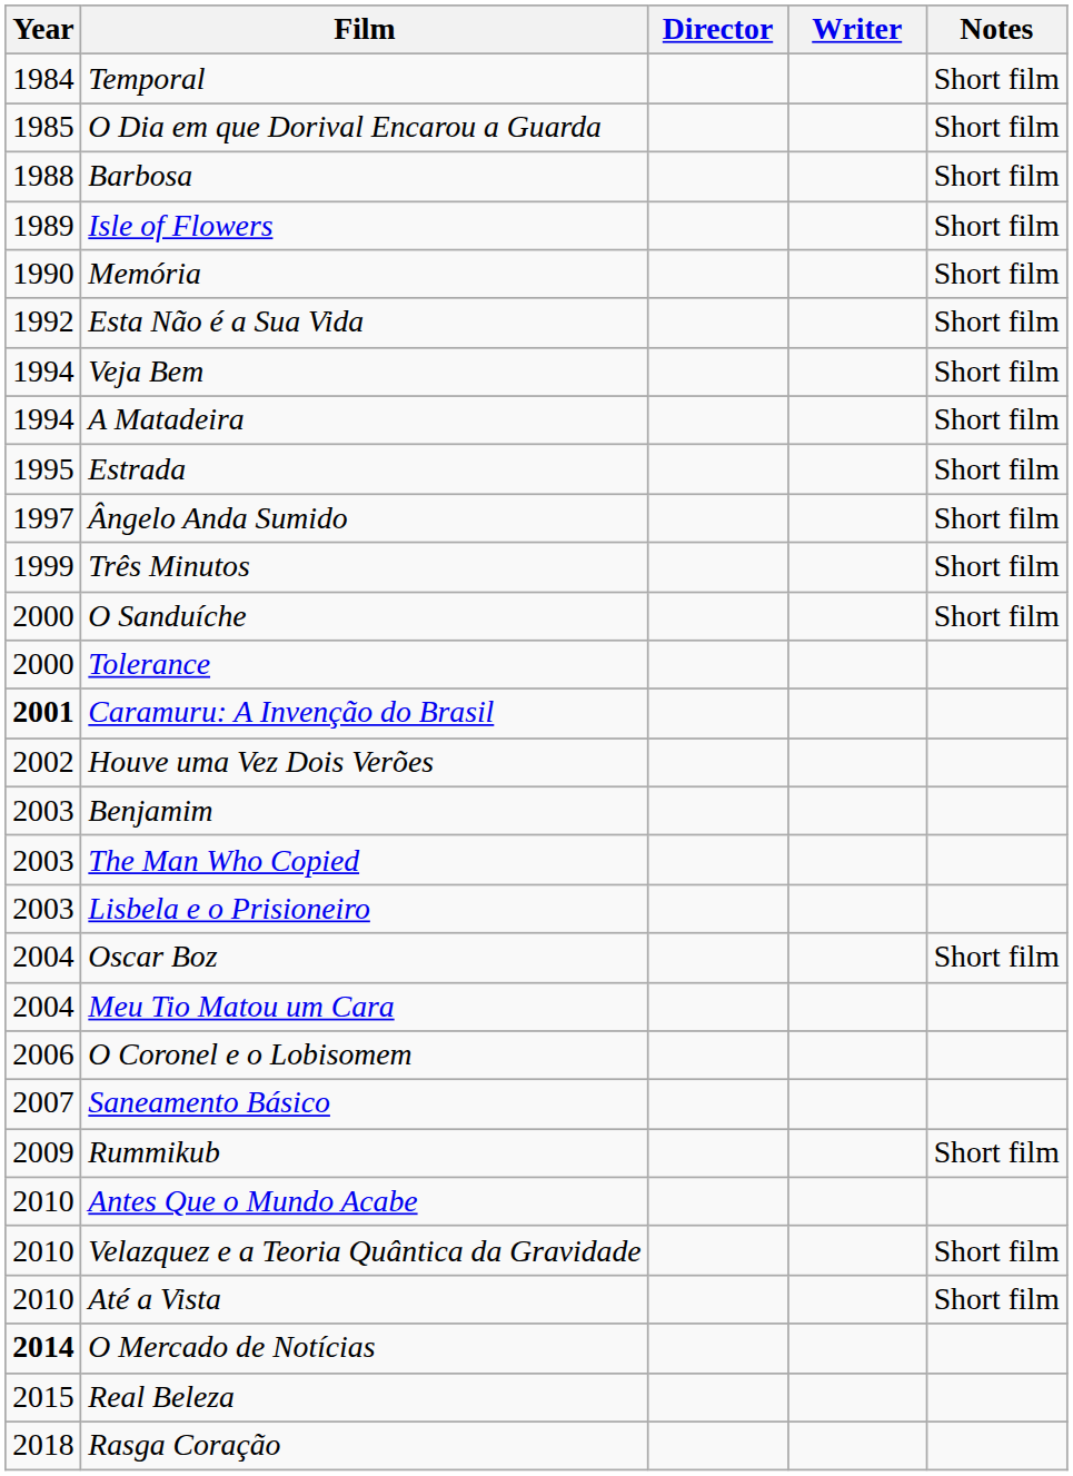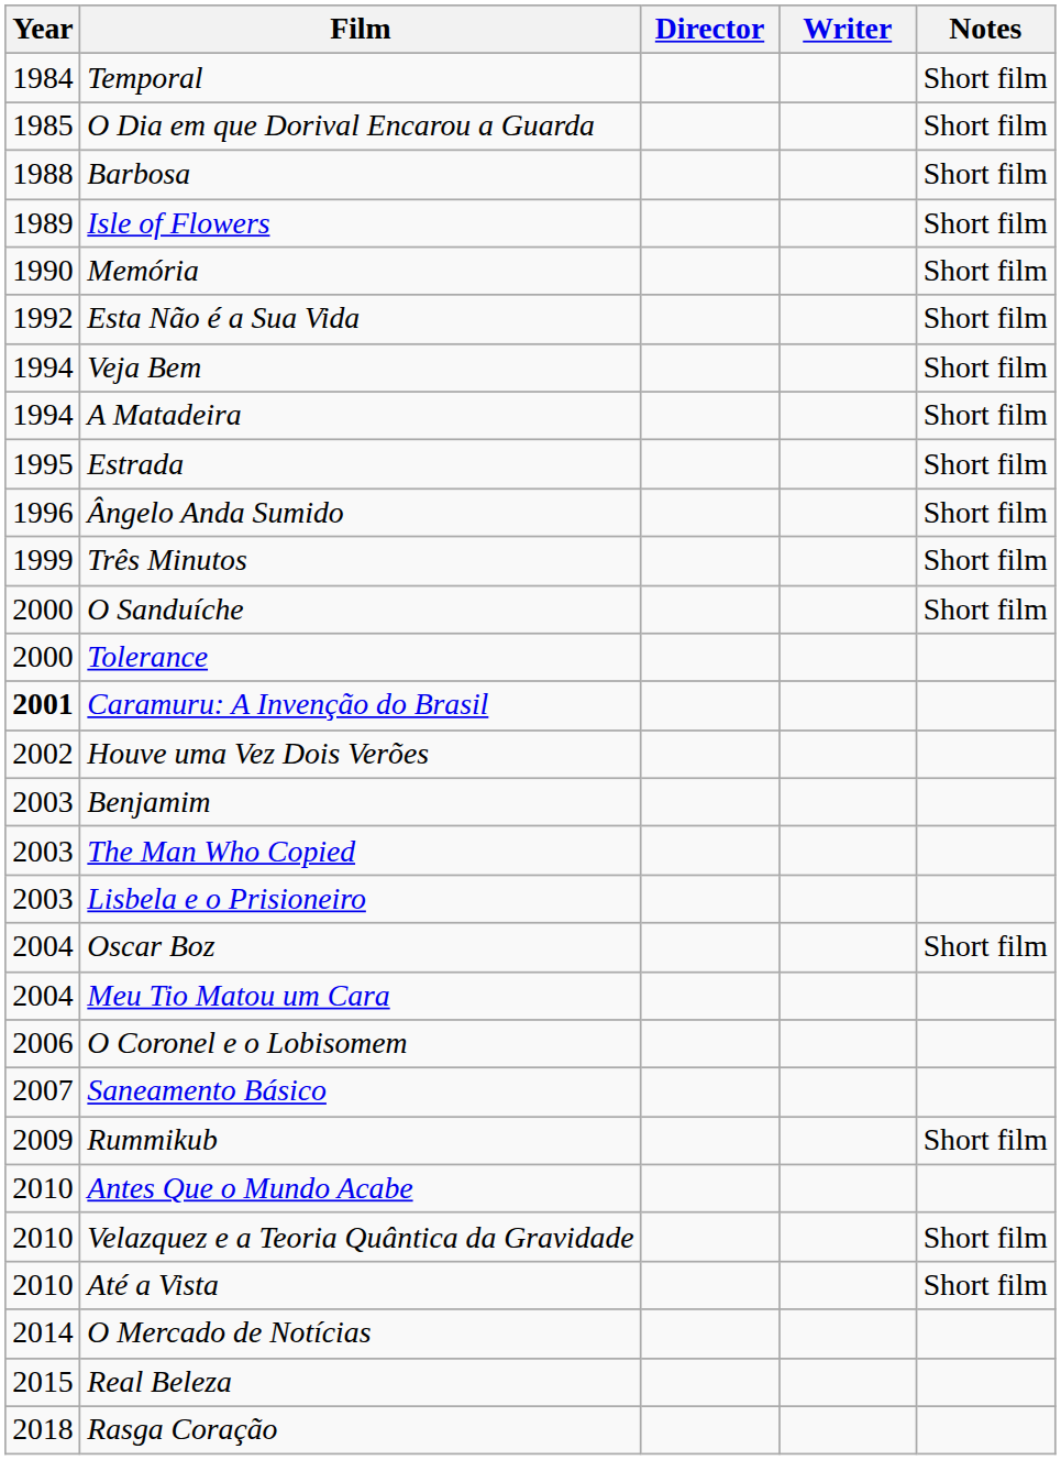 <table class="wikitable">
 <tr>
 <th>Year</th>
 <th>Film</th>
 <th width=65><a href='#'>Director</a></th>
 <th width=65><a href='#'>Writer</a></th>
 <th scope="col">Notes</th>
 </tr>
 <tr>
 <td>1984</td>
 <td><em>Temporal</em></td>
 <td></td>
 <td></td>
 <td>Short film</td>
 </tr>
 <tr>
 <td>1985</td>
 <td><em>O Dia em que Dorival Encarou a Guarda</em></td>
 <td></td>
 <td></td>
 <td>Short film</td>
 </tr>
 <tr>
 <td>1988</td>
 <td><em>Barbosa</em></td>
 <td></td>
 <td></td>
 <td>Short film</td>
 </tr>
 <tr>
 <td>1989</td>
 <td><em><a href='#'>Isle of Flowers</a></em></td>
 <td></td>
 <td></td>
 <td>Short film</td>
 </tr>
 <tr>
 <td>1990</td>
 <td><em>Memória</em></td>
 <td></td>
 <td></td>
 <td>Short film</td>
 </tr>
 <tr>
 <td>1992</td>
 <td><em>Esta Não é a Sua Vida</em></td>
 <td></td>
 <td></td>
 <td>Short film</td>
 </tr>
 <tr>
 <td>1994</td>
 <td><em>Veja Bem</em></td>
 <td></td>
 <td></td>
 <td>Short film</td>
 </tr>
 <tr>
 <td>1994</td>
 <td><em>A Matadeira</em></td>
 <td></td>
 <td></td>
 <td>Short film</td>
 </tr>
 <tr>
 <td>1995</td>
 <td><em>Estrada</em></td>
 <td></td>
 <td></td>
 <td>Short film</td>
 </tr>
 <tr>
-<td>1997</td>
+<td>1996</td>
 <td><em>Ângelo Anda Sumido</em></td>
 <td></td>
 <td></td>
 <td>Short film</td>
 </tr>
 <tr>
 <td>1999</td>
 <td><em>Três Minutos</em></td>
 <td></td>
 <td></td>
 <td>Short film</td>
 </tr>
 <tr>
 <td>2000</td>
 <td><em>O Sanduíche</em></td>
 <td></td>
 <td></td>
 <td>Short film</td>
 </tr>
 <tr>
 <td>2000</td>
 <td><em><a href='#'>Tolerance</a></em></td>
 <td></td>
 <td></td>
 <td></td>
 </tr>
 <tr>
 <td><strong>2001</strong></td>
 <td><em><a href='#'>Caramuru: A Invenção do Brasil</a></em></td>
 <td></td>
 <td></td>
 <td></td>
 </tr>
 <tr>
 <td>2002</td>
 <td><em>Houve uma Vez Dois Verões</em></td>
 <td></td>
 <td></td>
 <td></td>
 </tr>
 <tr>
 <td>2003</td>
 <td><em>Benjamim</em></td>
 <td></td>
 <td></td>
 <td></td>
 </tr>
 <tr>
 <td>2003</td>
 <td><em><a href='#'>The Man Who Copied</a></em></td>
 <td></td>
 <td></td>
 <td></td>
 </tr>
 <tr>
 <td>2003</td>
 <td><em><a href='#'>Lisbela e o Prisioneiro</a></em></td>
 <td></td>
 <td></td>
 <td></td>
 </tr>
 <tr>
 <td>2004</td>
 <td><em>Oscar Boz</em></td>
 <td></td>
 <td></td>
 <td>Short film</td>
 </tr>
 <tr>
 <td>2004</td>
 <td><em><a href='#'>Meu Tio Matou um Cara</a></em></td>
 <td></td>
 <td></td>
 <td></td>
 </tr>
 <tr>
 <td>2006</td>
 <td><em>O Coronel e o Lobisomem</em></td>
 <td></td>
 <td></td>
 <td></td>
 </tr>
 <tr>
 <td>2007</td>
 <td><em><a href='#'>Saneamento Básico</a></em></td>
 <td></td>
 <td></td>
 <td></td>
 </tr>
 <tr>
 <td>2009</td>
 <td><em>Rummikub</em></td>
 <td></td>
 <td></td>
 <td>Short film</td>
 </tr>
 <tr>
 <td>2010</td>
 <td><em><a href='#'>Antes Que o Mundo Acabe</a></em></td>
 <td></td>
 <td></td>
 <td></td>
 </tr>
 <tr>
 <td>2010</td>
 <td><em>Velazquez e a Teoria Quântica da Gravidade</em></td>
 <td></td>
 <td></td>
 <td>Short film</td>
 </tr>
 <tr>
 <td>2010</td>
 <td><em>Até a Vista</em></td>
 <td></td>
 <td></td>
 <td>Short film</td>
 </tr>
 <tr>
-<td><strong>2014</strong></td>
+<td>2014</td>
 <td><em>O Mercado de Notícias</em></td>
 <td></td>
 <td></td>
 <td></td>
 </tr>
 <tr>
 <td>2015</td>
 <td><em>Real Beleza</em></td>
 <td></td>
 <td></td>
 <td></td>
 </tr>
 <tr>
 <td>2018</td>
 <td><em>Rasga Coração</em></td>
 <td></td>
 <td></td>
 <td></td>
 </tr>
 </table>
